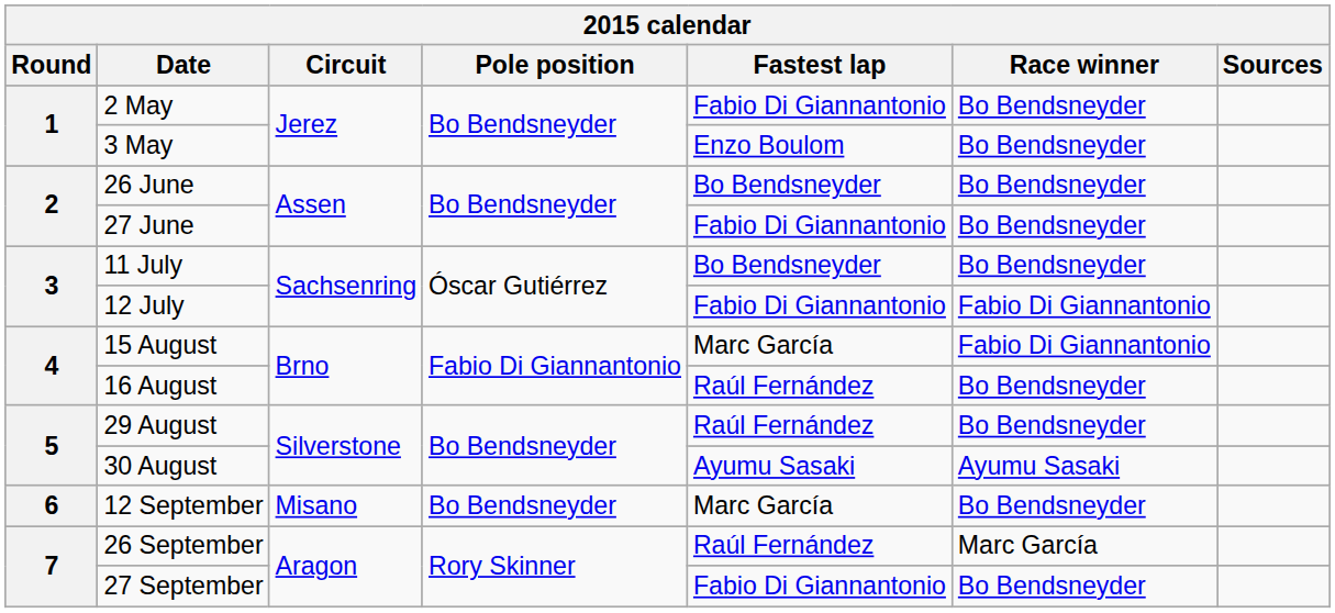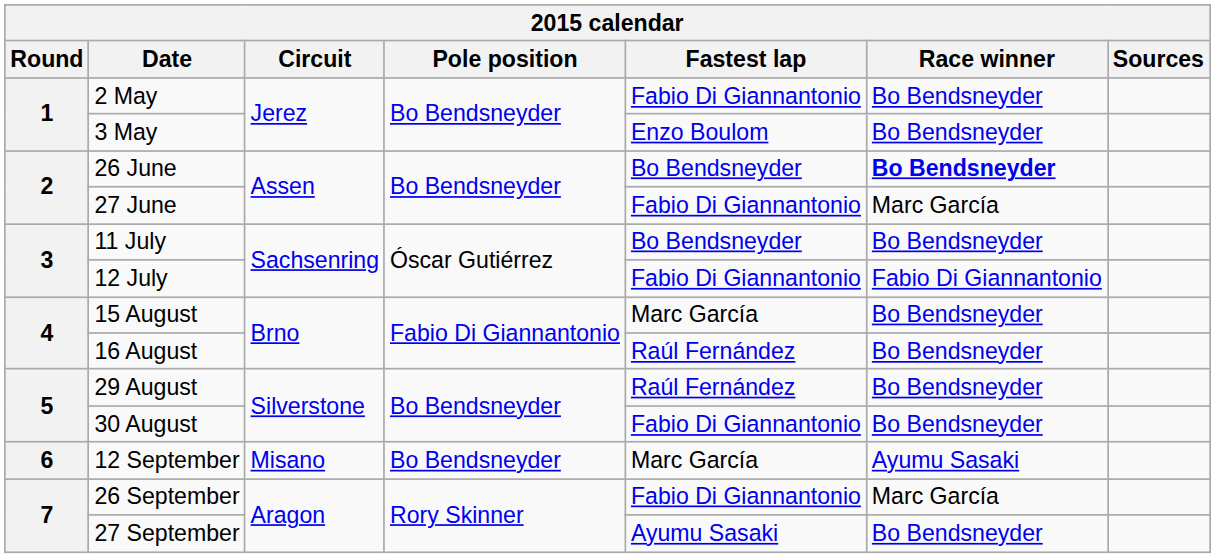 <table class="wikitable" style="font-size: 85%">
 <tr>
 <th colspan=7>2015 calendar</th>
 </tr>
 <tr>
 <th>Round</th>
 <th>Date</th>
 <th>Circuit</th>
 <th>Pole position</th>
 <th>Fastest lap</th>
 <th>Race winner</th>
 <th>Sources</th>
 </tr>
 <tr>
 <th rowspan=2>1</th>
 <td>2 May</td>
 <td rowspan=2> <a href='#'>Jerez</a></td>
 <td rowspan=2> <a href='#'>Bo Bendsneyder</a></td>
 <td> <a href='#'>Fabio Di Giannantonio</a></td>
 <td> <a href='#'>Bo Bendsneyder</a></td>
 <td align=center></td>
 </tr>
 <tr>
 <td>3 May</td>
 <td> <a href='#'>Enzo Boulom</a></td>
 <td> <a href='#'>Bo Bendsneyder</a></td>
 <td align=center></td>
 </tr>
 <tr>
 <th rowspan=2>2</th>
 <td>26 June</td>
 <td rowspan=2> <a href='#'>Assen</a></td>
 <td rowspan=2> <a href='#'>Bo Bendsneyder</a></td>
 <td> <a href='#'>Bo Bendsneyder</a></td>
-<td> <a href='#'>Bo Bendsneyder</a></td>
+<td><strong> <a href='#'>Bo Bendsneyder</a></strong></td>
 <td align=center></td>
 </tr>
 <tr>
 <td>27 June</td>
 <td> <a href='#'>Fabio Di Giannantonio</a></td>
-<td> <a href='#'>Bo Bendsneyder</a></td>
+<td> Marc García</td>
 <td align=center></td>
 </tr>
 <tr>
 <th rowspan=2>3</th>
 <td>11 July</td>
 <td rowspan=2> <a href='#'>Sachsenring</a></td>
 <td rowspan=2> Óscar Gutiérrez</td>
 <td> <a href='#'>Bo Bendsneyder</a></td>
 <td> <a href='#'>Bo Bendsneyder</a></td>
 <td align=center></td>
 </tr>
 <tr>
 <td>12 July</td>
 <td> <a href='#'>Fabio Di Giannantonio</a></td>
 <td> <a href='#'>Fabio Di Giannantonio</a></td>
 <td align=center></td>
 </tr>
 <tr>
 <th rowspan=2>4</th>
 <td>15 August</td>
 <td rowspan=2> <a href='#'>Brno</a></td>
 <td rowspan=2> <a href='#'>Fabio Di Giannantonio</a></td>
 <td> Marc García</td>
-<td> <a href='#'>Fabio Di Giannantonio</a></td>
+<td> <a href='#'>Bo Bendsneyder</a></td>
 <td align=center></td>
 </tr>
 <tr>
 <td>16 August</td>
 <td> <a href='#'>Raúl Fernández</a></td>
 <td> <a href='#'>Bo Bendsneyder</a></td>
 <td align=center></td>
 </tr>
 <tr>
 <th rowspan=2>5</th>
 <td>29 August</td>
 <td rowspan=2> <a href='#'>Silverstone</a></td>
 <td rowspan=2> <a href='#'>Bo Bendsneyder</a></td>
 <td> <a href='#'>Raúl Fernández</a></td>
 <td> <a href='#'>Bo Bendsneyder</a></td>
 <td align=center></td>
 </tr>
 <tr>
 <td>30 August</td>
-<td> <a href='#'>Ayumu Sasaki</a></td>
-<td> <a href='#'>Ayumu Sasaki</a></td>
+<td> <a href='#'>Fabio Di Giannantonio</a></td>
+<td> <a href='#'>Bo Bendsneyder</a></td>
 <td align=center></td>
 </tr>
 <tr>
 <th>6</th>
 <td>12 September</td>
 <td> <a href='#'>Misano</a></td>
 <td> <a href='#'>Bo Bendsneyder</a></td>
 <td> Marc García</td>
-<td> <a href='#'>Bo Bendsneyder</a></td>
+<td> <a href='#'>Ayumu Sasaki</a></td>
 <td align=center></td>
 </tr>
 <tr>
 <th rowspan=2>7</th>
 <td>26 September</td>
 <td rowspan=2> <a href='#'>Aragon</a></td>
 <td rowspan=2> <a href='#'>Rory Skinner</a></td>
-<td> <a href='#'>Raúl Fernández</a></td>
+<td> <a href='#'>Fabio Di Giannantonio</a></td>
 <td> Marc García</td>
 <td align=center></td>
 </tr>
 <tr>
 <td>27 September</td>
-<td> <a href='#'>Fabio Di Giannantonio</a></td>
+<td> <a href='#'>Ayumu Sasaki</a></td>
 <td> <a href='#'>Bo Bendsneyder</a></td>
 <td align=center></td>
 </tr>
 </table>
